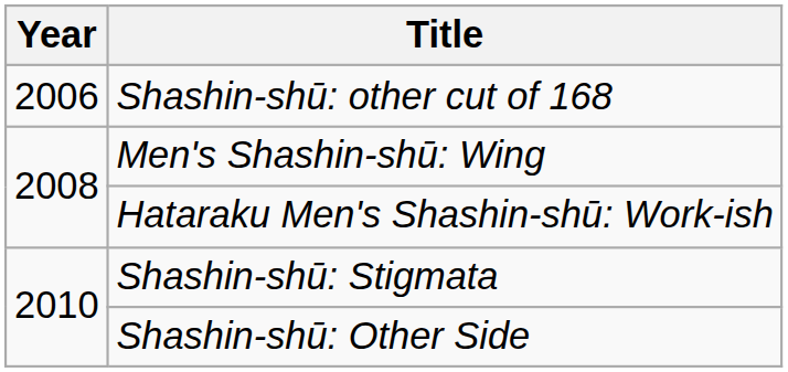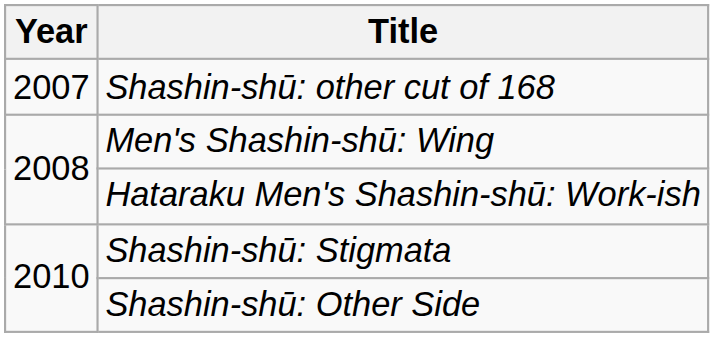 <table class="wikitable">
 <tr>
 <th>Year</th>
 <th>Title</th>
 </tr>
 <tr>
-<td>2006</td>
+<td>2007</td>
 <td><em>Shashin-shū: other cut of 168</em></td>
 </tr>
 <tr>
 <td rowspan="2">2008</td>
 <td><em>Men's Shashin-shū: Wing</em></td>
 </tr>
 <tr>
 <td><em>Hataraku Men's Shashin-shū: Work-ish</em></td>
 </tr>
 <tr>
 <td rowspan="2">2010</td>
 <td><em>Shashin-shū: Stigmata</em></td>
 </tr>
 <tr>
 <td><em>Shashin-shū: Other Side</em></td>
 </tr>
 </table>
